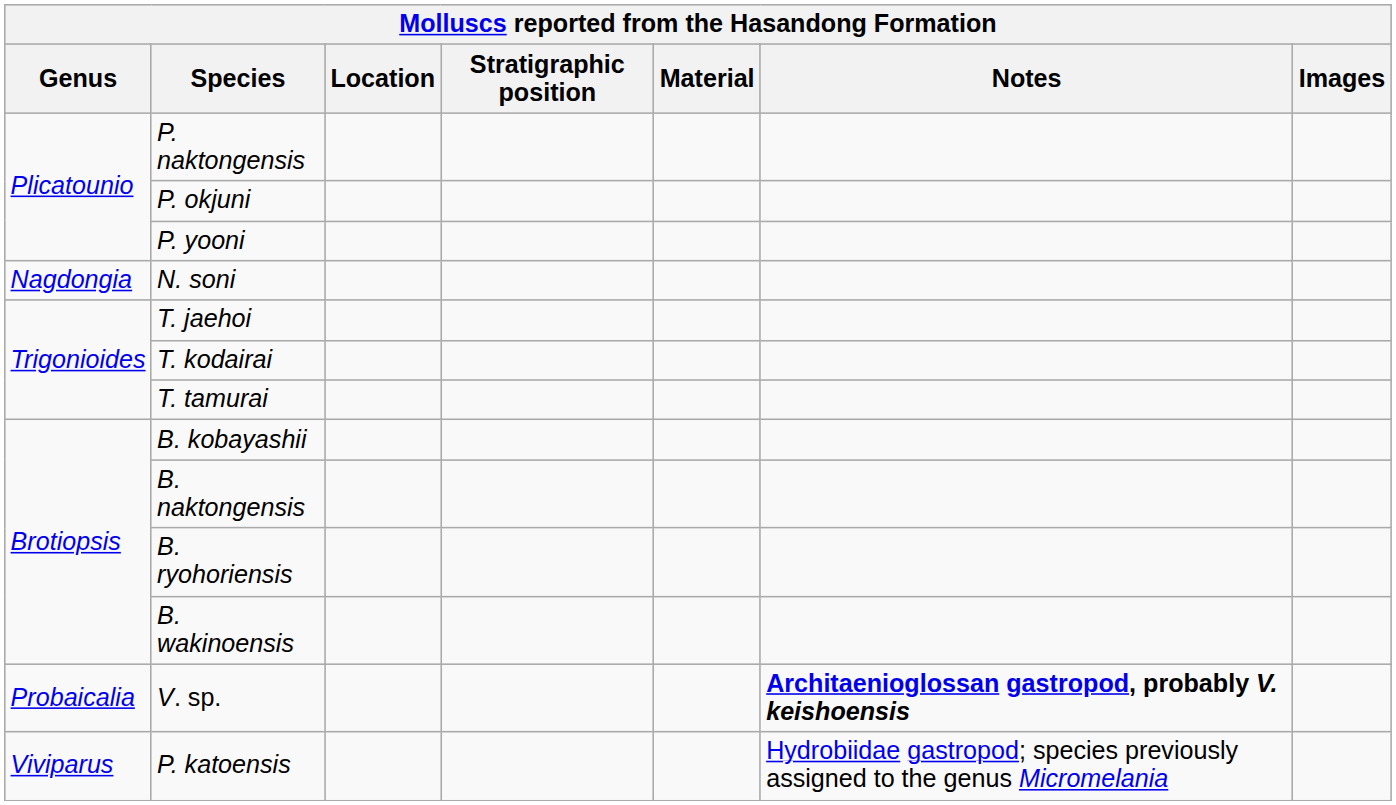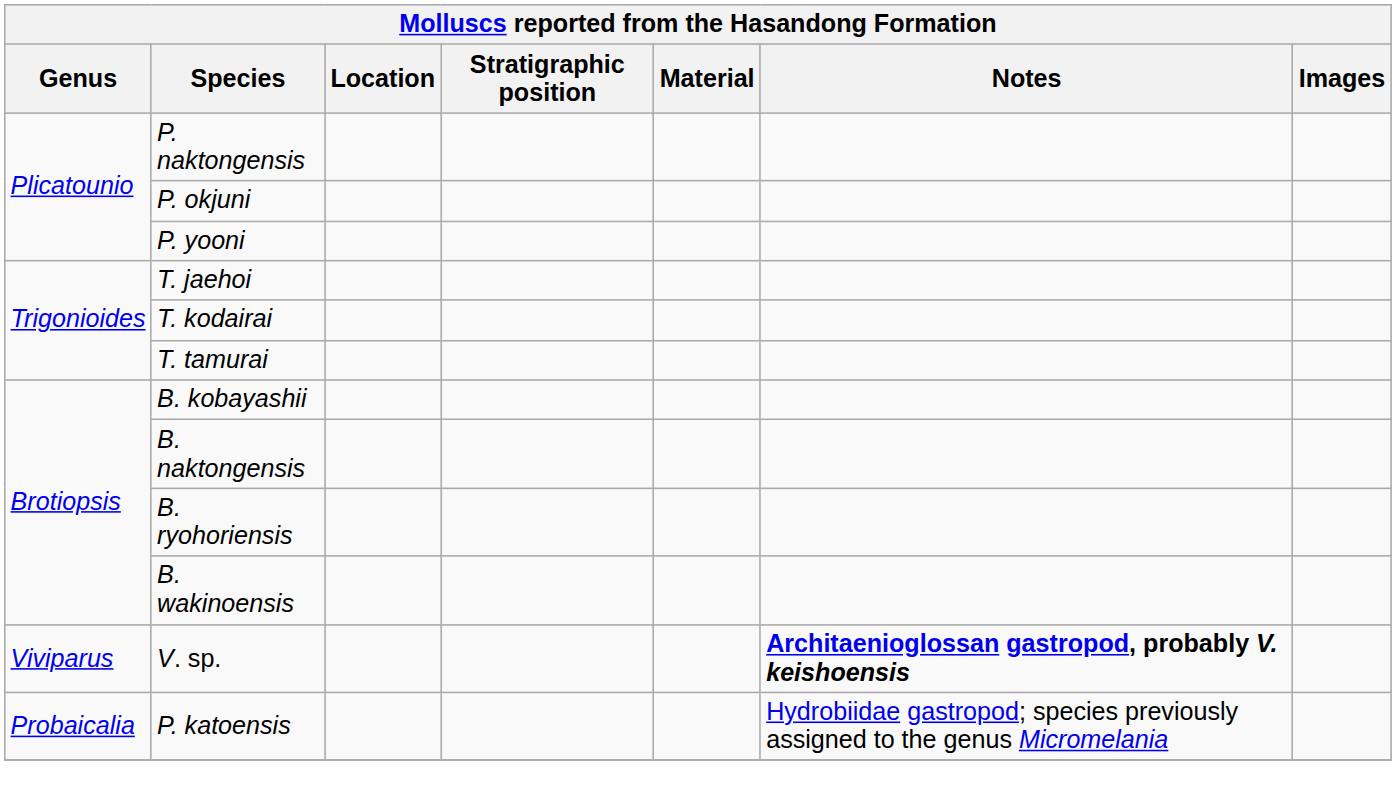 <table class="wikitable" align="center" width="100%">
 <tr>
 <th colspan="7" align="center"><strong><a href='#'>Molluscs</a> reported from the Hasandong Formation</strong></th>
 </tr>
 <tr>
 <th>Genus</th>
 <th>Species</th>
 <th>Location</th>
 <th>Stratigraphic position</th>
 <th>Material</th>
 <th>Notes</th>
 <th>Images</th>
 </tr>
 <tr>
 <td rowspan="3"><em><a href='#'>Plicatounio</a></em></td>
 <td><em>P. naktongensis</em></td>
 <td></td>
 <td></td>
 <td></td>
 <td></td>
 <td></td>
 </tr>
 <tr>
 <td><em>P. okjuni</em></td>
 <td></td>
 <td></td>
 <td></td>
 <td></td>
 <td></td>
 </tr>
 <tr>
 <td><em>P. yooni</em></td>
-<td></td>
-<td></td>
-<td></td>
-<td></td>
-<td></td>
-</tr>
-<tr>
-<td><em><a href='#'>Nagdongia</a></em></td>
-<td><em>N. soni</em></td>
 <td></td>
 <td></td>
 <td></td>
 <td></td>
 <td></td>
 </tr>
 <tr>
 <td rowspan="3"><em><a href='#'>Trigonioides</a></em></td>
 <td><em>T. jaehoi</em></td>
 <td></td>
 <td></td>
 <td></td>
 <td></td>
 <td></td>
 </tr>
 <tr>
 <td><em>T. kodairai</em></td>
 <td></td>
 <td></td>
 <td></td>
 <td></td>
 <td></td>
 </tr>
 <tr>
 <td><em>T. tamurai</em></td>
 <td></td>
 <td></td>
 <td></td>
 <td></td>
 <td></td>
 </tr>
 <tr>
 <td rowspan="4"><em><a href='#'>Brotiopsis</a></em></td>
 <td><em>B. kobayashii</em></td>
 <td></td>
 <td></td>
 <td></td>
 <td></td>
 <td></td>
 </tr>
 <tr>
 <td><em>B. naktongensis</em></td>
 <td></td>
 <td></td>
 <td></td>
 <td></td>
 <td></td>
 </tr>
 <tr>
 <td><em>B. ryohoriensis</em></td>
 <td></td>
 <td></td>
 <td></td>
 <td></td>
 <td></td>
 </tr>
 <tr>
 <td><em>B. wakinoensis</em></td>
 <td></td>
 <td></td>
 <td></td>
 <td></td>
 <td></td>
 </tr>
 <tr>
-<td><em><a href='#'>Probaicalia</a></em></td>
+<td><em><a href='#'>Viviparus</a></em></td>
 <td><em>V</em>. sp.</td>
 <td></td>
 <td></td>
 <td></td>
 <td><strong><a href='#'>Architaenioglossan</a> <a href='#'>gastropod</a>, probably <em>V. keishoensis</em></strong></td>
 <td></td>
 </tr>
 <tr>
-<td><em><a href='#'>Viviparus</a></em></td>
+<td><em><a href='#'>Probaicalia</a></em></td>
 <td><em>P. katoensis</em></td>
 <td></td>
 <td></td>
 <td></td>
 <td><a href='#'>Hydrobiidae</a> <a href='#'>gastropod</a>; species previously assigned to the genus <em><a href='#'>Micromelania</a></em></td>
 <td></td>
 </tr>
 <tr>
 </tr>
 </table>
